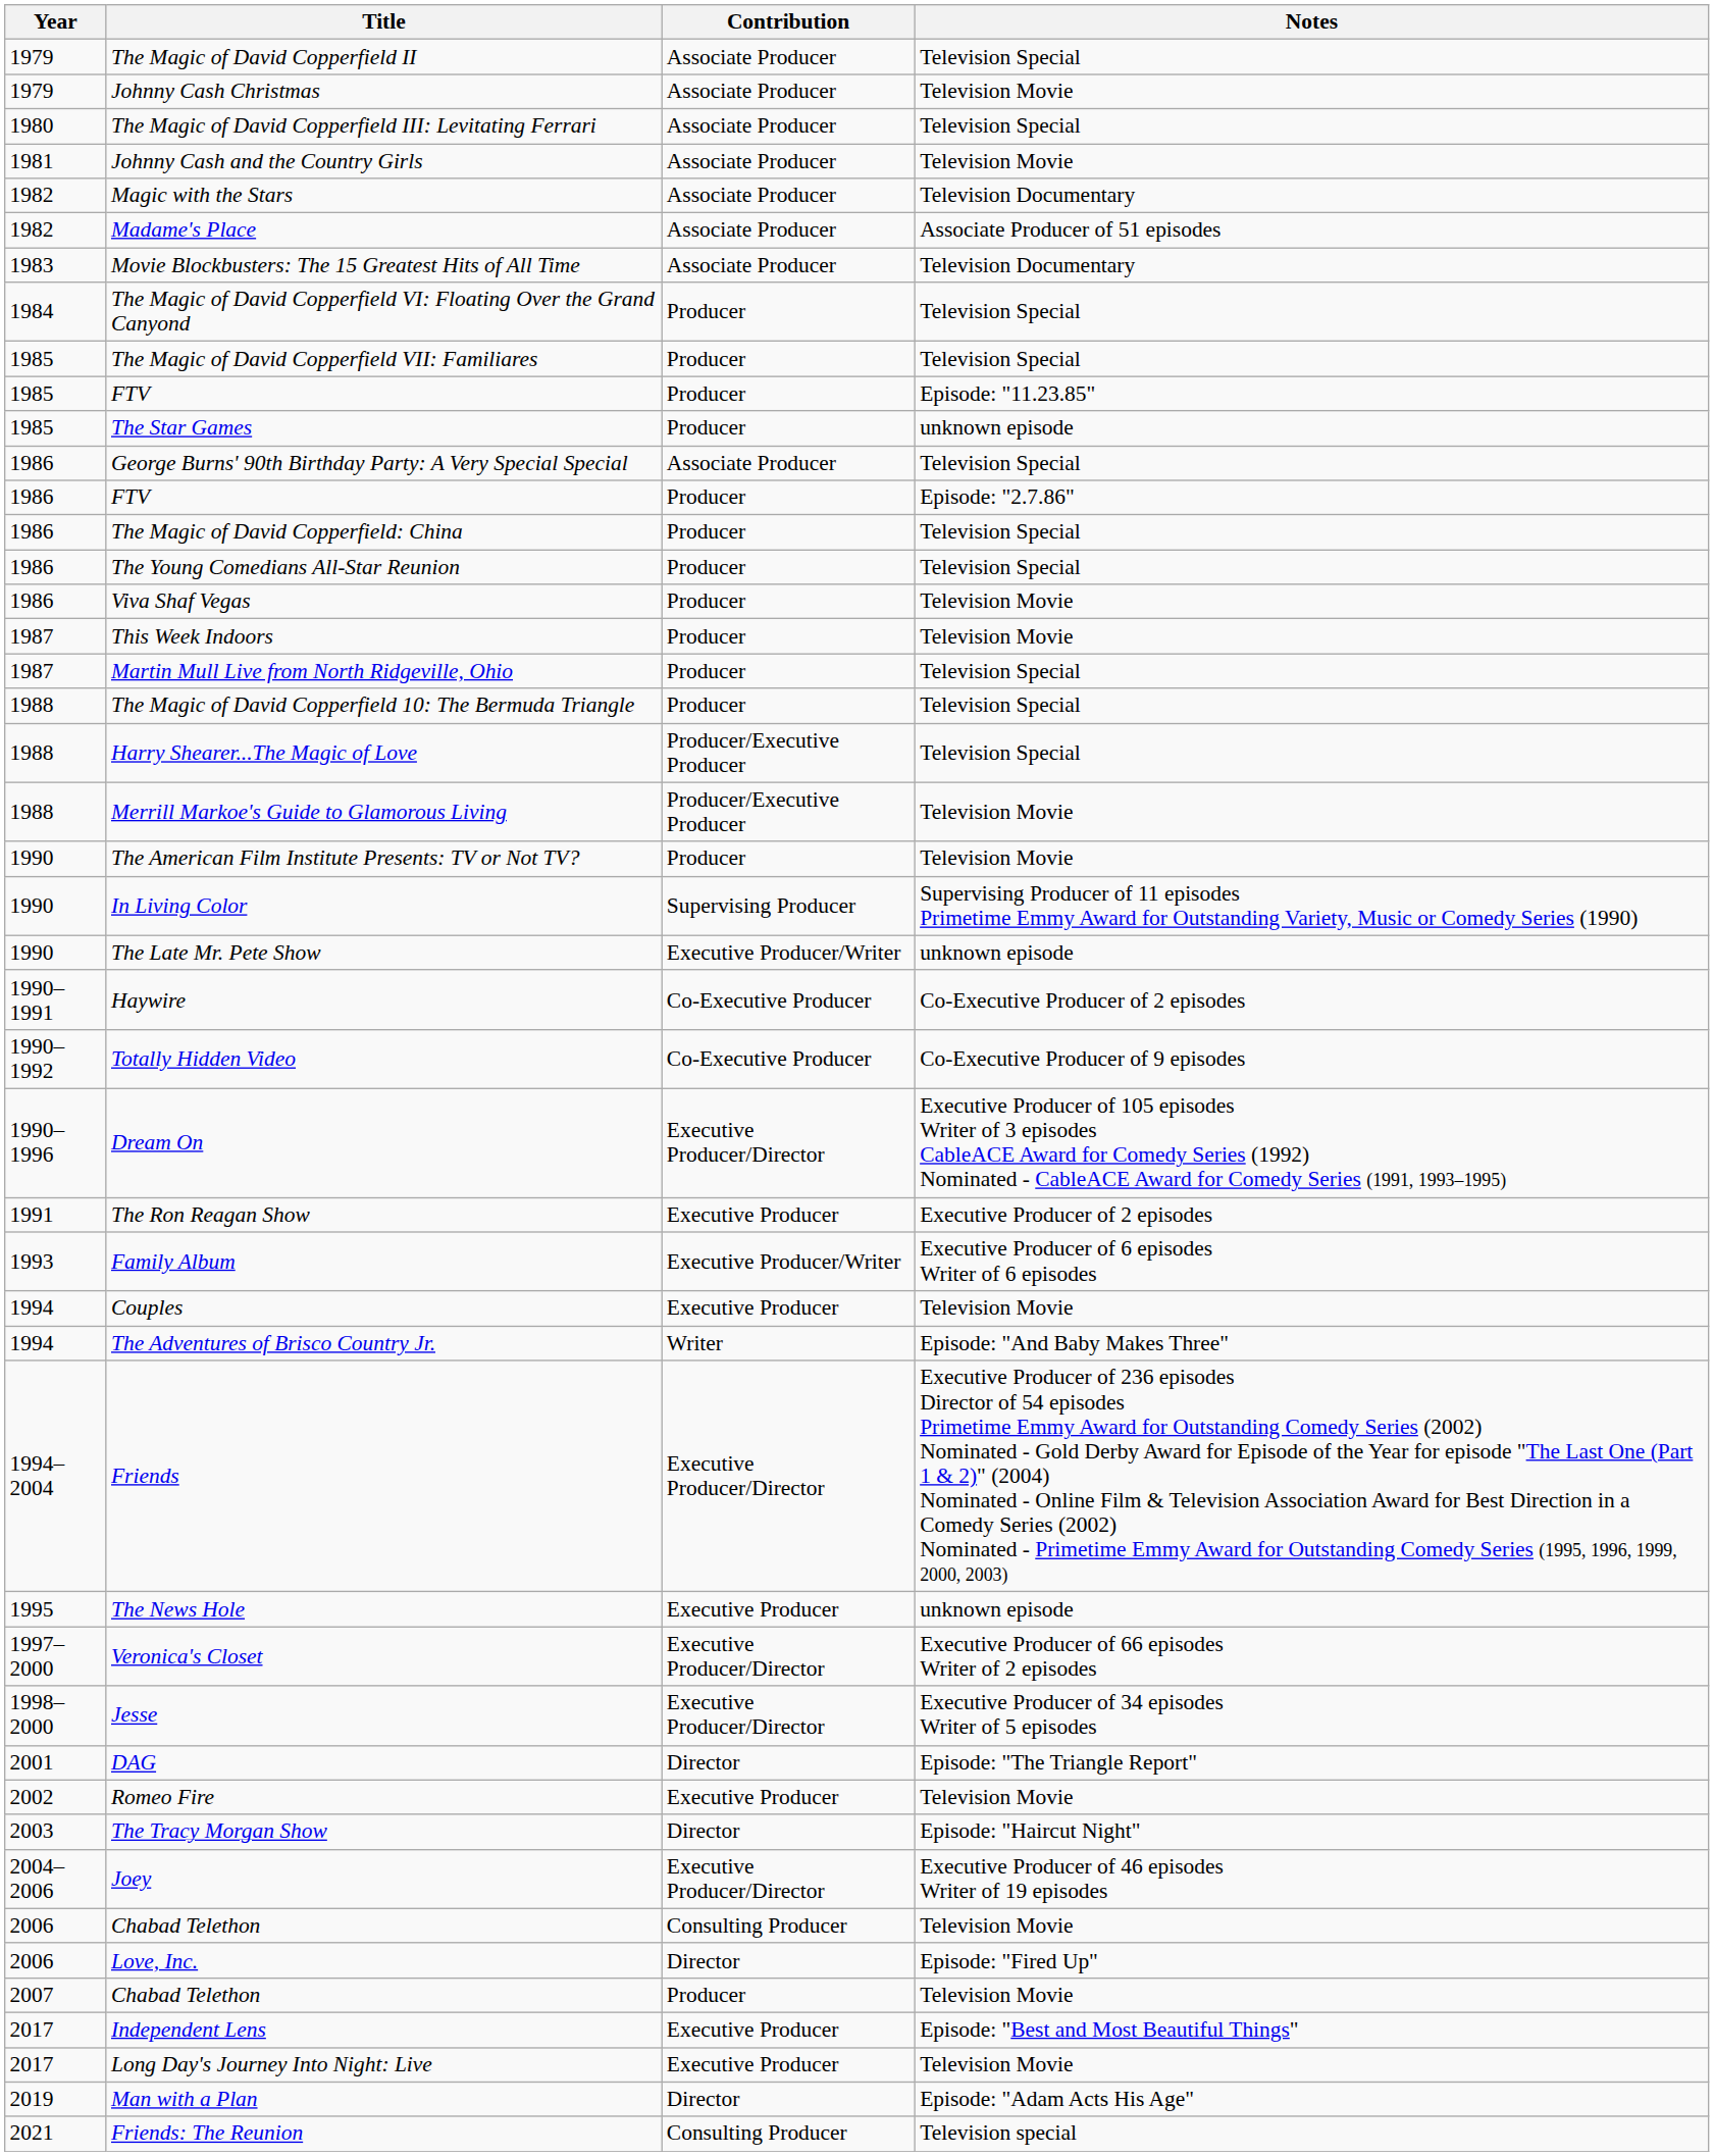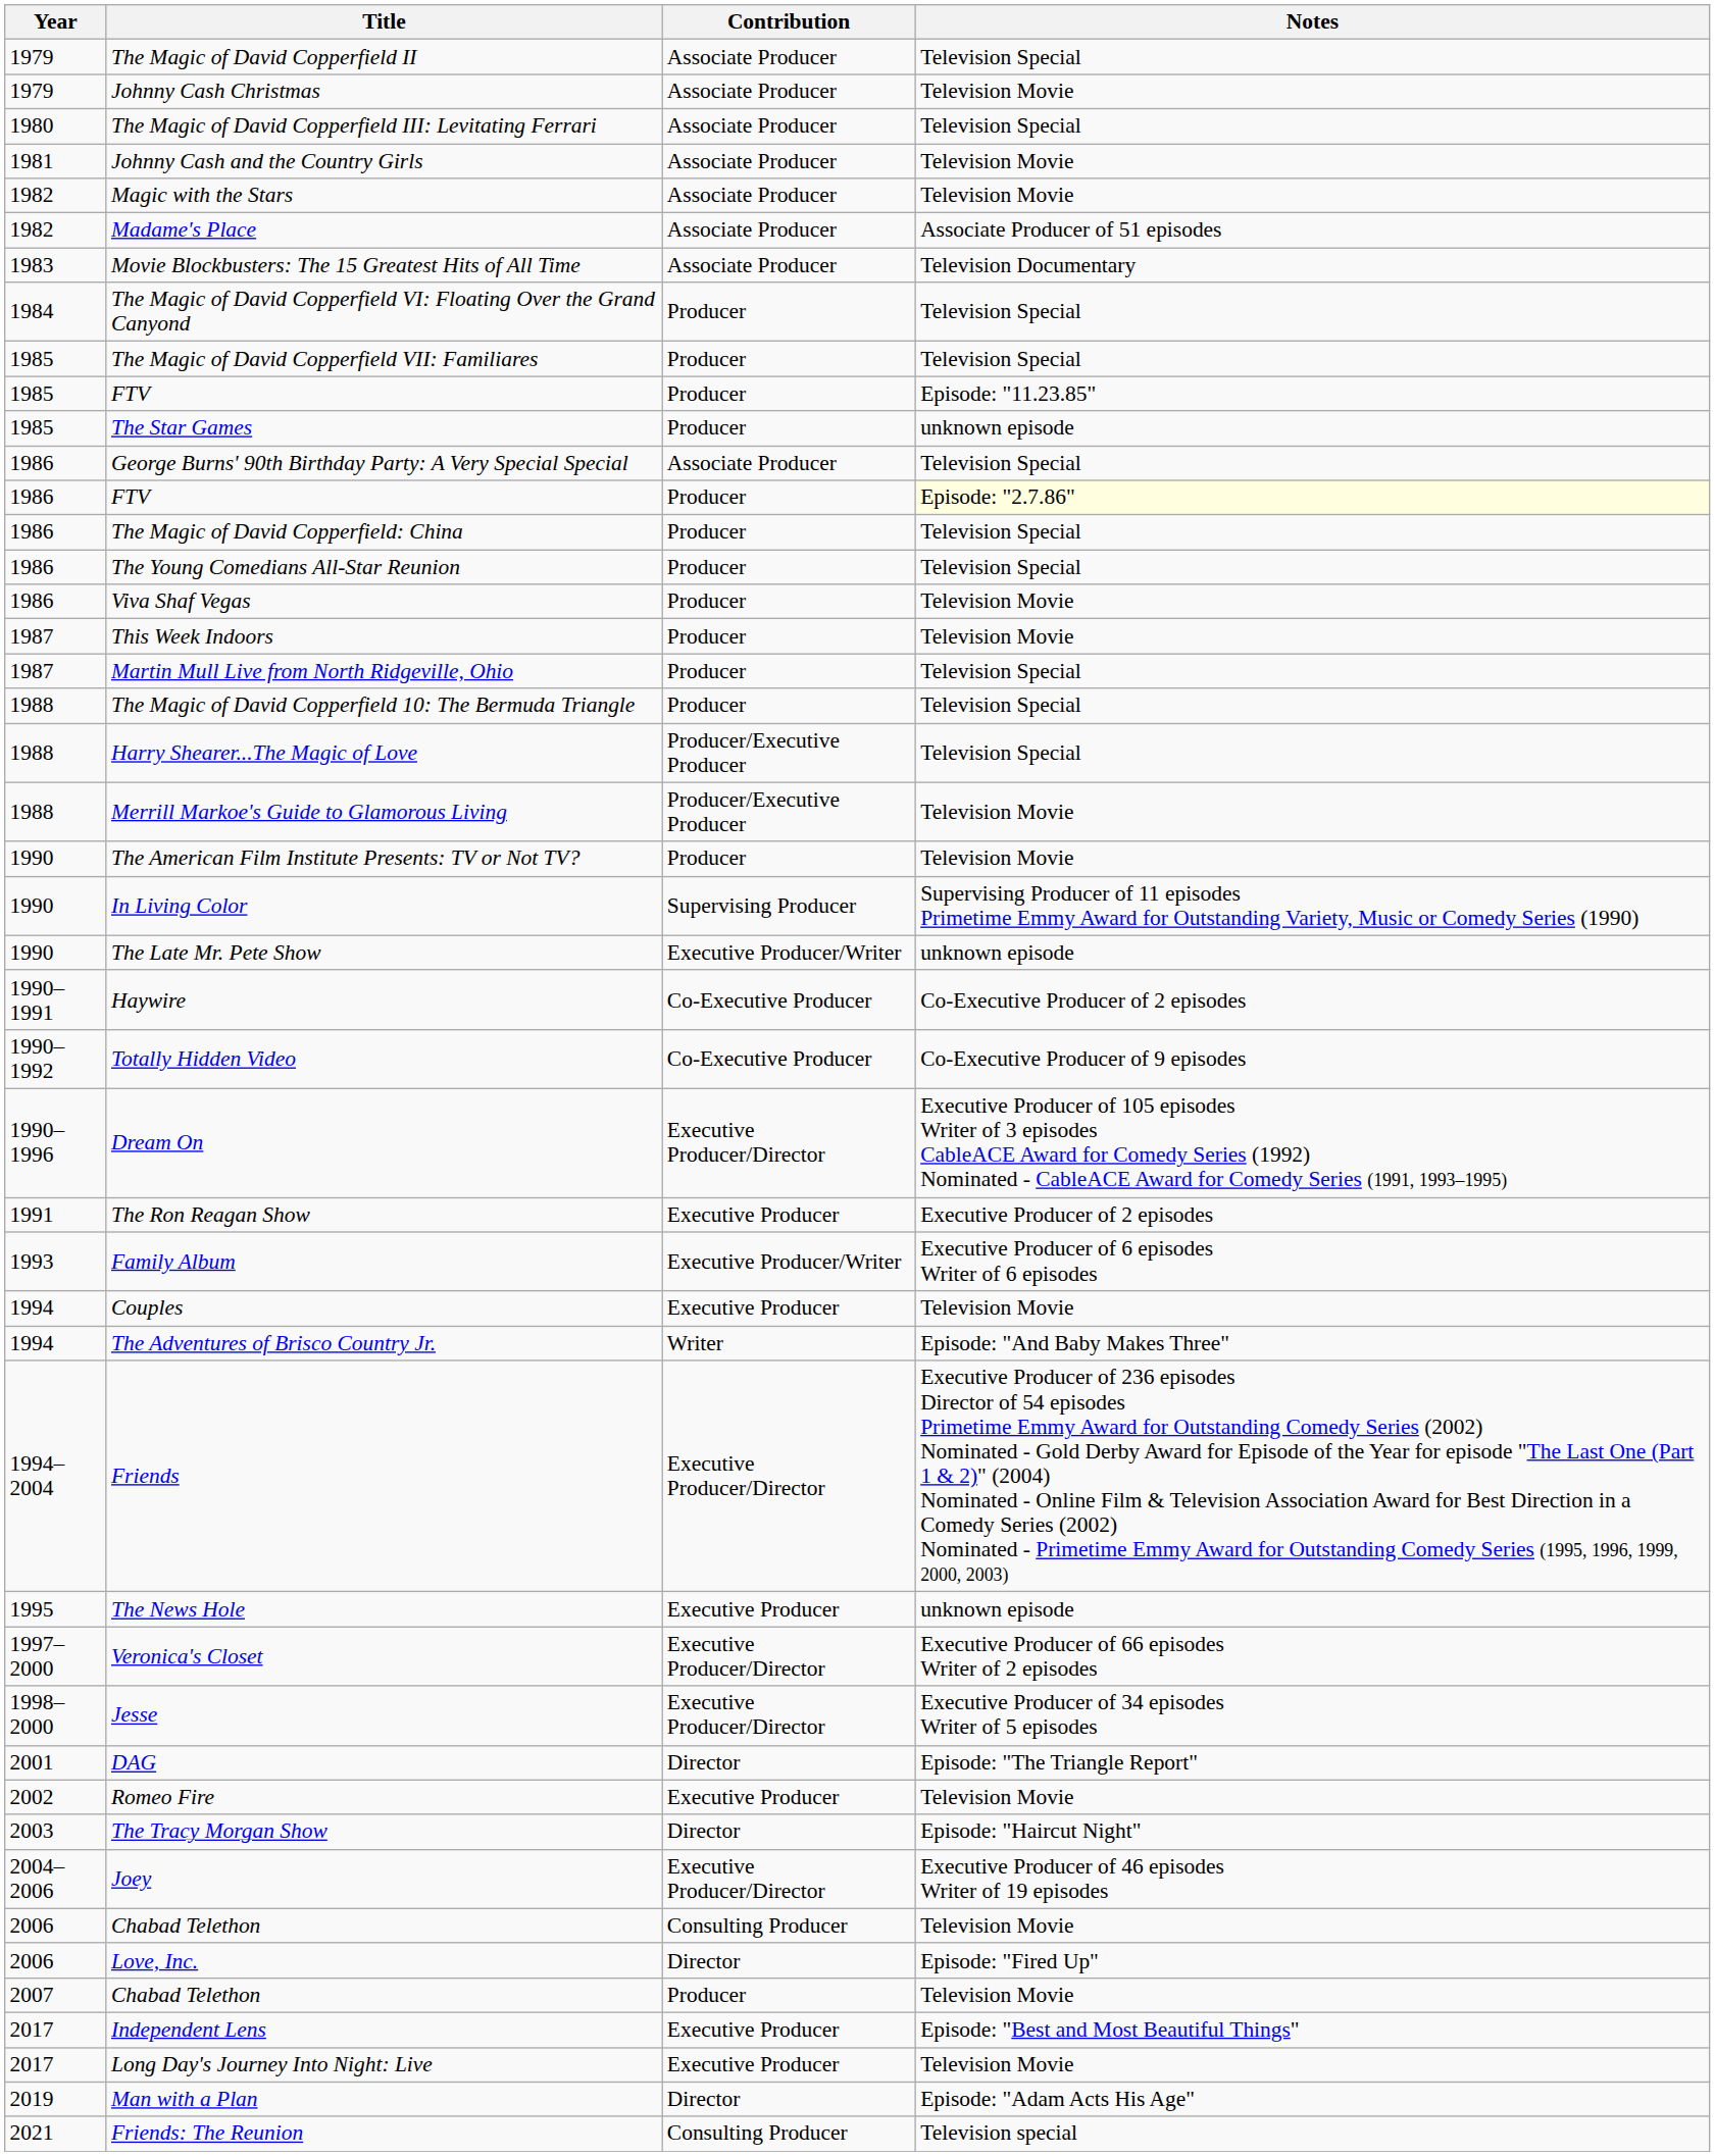 <table class="wikitable">
 <tr>
 <th>Year</th>
 <th>Title</th>
 <th>Contribution</th>
 <th>Notes</th>
 </tr>
 <tr>
 <td>1979</td>
 <td><em>The Magic of David Copperfield II</em></td>
 <td>Associate Producer</td>
 <td>Television Special</td>
 </tr>
 <tr>
 <td>1979</td>
 <td><em>Johnny Cash Christmas</em></td>
 <td>Associate Producer</td>
 <td>Television Movie</td>
 </tr>
 <tr>
 <td>1980</td>
 <td><em>The Magic of David Copperfield III: Levitating Ferrari</em></td>
 <td>Associate Producer</td>
 <td>Television Special</td>
 </tr>
 <tr>
 <td>1981</td>
 <td><em>Johnny Cash and the Country Girls</em></td>
 <td>Associate Producer</td>
 <td>Television Movie</td>
 </tr>
 <tr>
 <td>1982</td>
 <td><em>Magic with the Stars</em></td>
 <td>Associate Producer</td>
-<td>Television Documentary</td>
+<td>Television Movie</td>
 </tr>
 <tr>
 <td>1982</td>
 <td><em><a href='#'>Madame's Place</a></em></td>
 <td>Associate Producer</td>
 <td>Associate Producer of 51 episodes</td>
 </tr>
 <tr>
 <td>1983</td>
 <td><em>Movie Blockbusters: The 15 Greatest Hits of All Time</em></td>
 <td>Associate Producer</td>
 <td>Television Documentary</td>
 </tr>
 <tr>
 <td>1984</td>
 <td><em>The Magic of David Copperfield VI: Floating Over the Grand Canyond</em></td>
 <td>Producer</td>
 <td>Television Special</td>
 </tr>
 <tr>
 <td>1985</td>
 <td><em>The Magic of David Copperfield VII: Familiares</em></td>
 <td>Producer</td>
 <td>Television Special</td>
 </tr>
 <tr>
 <td>1985</td>
 <td><em>FTV</em></td>
 <td>Producer</td>
 <td>Episode: "11.23.85"</td>
 </tr>
 <tr>
 <td>1985</td>
 <td><em><a href='#'>The Star Games</a></em></td>
 <td>Producer</td>
 <td>unknown episode</td>
 </tr>
 <tr>
 <td>1986</td>
 <td><em>George Burns' 90th Birthday Party: A Very Special Special</em></td>
 <td>Associate Producer</td>
 <td>Television Special</td>
 </tr>
 <tr>
 <td>1986</td>
 <td><em>FTV</em></td>
 <td>Producer</td>
-<td>Episode: "2.7.86"</td>
+<td style="background: lightyellow;">Episode: "2.7.86"</td>
 </tr>
 <tr>
 <td>1986</td>
 <td><em>The Magic of David Copperfield: China</em></td>
 <td>Producer</td>
 <td>Television Special</td>
 </tr>
 <tr>
 <td>1986</td>
 <td><em>The Young Comedians All-Star Reunion</em></td>
 <td>Producer</td>
 <td>Television Special</td>
 </tr>
 <tr>
 <td>1986</td>
 <td><em>Viva Shaf Vegas</em></td>
 <td>Producer</td>
 <td>Television Movie</td>
 </tr>
 <tr>
 <td>1987</td>
 <td><em>This Week Indoors</em></td>
 <td>Producer</td>
 <td>Television Movie</td>
 </tr>
 <tr>
 <td>1987</td>
 <td><em><a href='#'>Martin Mull Live from North Ridgeville, Ohio</a></em></td>
 <td>Producer</td>
 <td>Television Special</td>
 </tr>
 <tr>
 <td>1988</td>
 <td><em>The Magic of David Copperfield 10: The Bermuda Triangle</em></td>
 <td>Producer</td>
 <td>Television Special</td>
 </tr>
 <tr>
 <td>1988</td>
 <td><em><a href='#'>Harry Shearer...The Magic of Love</a></em></td>
 <td>Producer/Executive Producer</td>
 <td>Television Special</td>
 </tr>
 <tr>
 <td>1988</td>
 <td><em><a href='#'>Merrill Markoe's Guide to Glamorous Living</a></em></td>
 <td>Producer/Executive Producer</td>
 <td>Television Movie</td>
 </tr>
 <tr>
 <td>1990</td>
 <td><em>The American Film Institute Presents: TV or Not TV?</em></td>
 <td>Producer</td>
 <td>Television Movie</td>
 </tr>
 <tr>
 <td>1990</td>
 <td><em><a href='#'>In Living Color</a></em></td>
 <td>Supervising Producer</td>
 <td>Supervising Producer of 11 episodes<br><a href='#'>Primetime Emmy Award for Outstanding Variety, Music or Comedy Series</a> (1990)</td>
 </tr>
 <tr>
 <td>1990</td>
 <td><em>The Late Mr. Pete Show</em></td>
 <td>Executive Producer/Writer</td>
 <td>unknown episode</td>
 </tr>
 <tr>
 <td>1990–1991</td>
 <td><em>Haywire</em></td>
 <td>Co-Executive Producer</td>
 <td>Co-Executive Producer of 2 episodes</td>
 </tr>
 <tr>
 <td>1990–1992</td>
 <td><em><a href='#'>Totally Hidden Video</a></em></td>
 <td>Co-Executive Producer</td>
 <td>Co-Executive Producer of 9 episodes</td>
 </tr>
 <tr>
 <td>1990–1996</td>
 <td><em><a href='#'>Dream On</a></em></td>
 <td>Executive Producer/Director</td>
 <td>Executive Producer of 105 episodes<br>Writer of 3 episodes<br><a href='#'>CableACE Award for Comedy Series</a> (1992)<br>Nominated - <a href='#'>CableACE Award for Comedy Series</a> <small>(1991, 1993–1995)</small></td>
 </tr>
 <tr>
 <td>1991</td>
 <td><em>The Ron Reagan Show</em></td>
 <td>Executive Producer</td>
 <td>Executive Producer of 2 episodes</td>
 </tr>
 <tr>
 <td>1993</td>
 <td><em><a href='#'>Family Album</a></em></td>
 <td>Executive Producer/Writer</td>
 <td>Executive Producer of 6 episodes<br>Writer of 6 episodes</td>
 </tr>
 <tr>
 <td>1994</td>
 <td><em>Couples</em></td>
 <td>Executive Producer</td>
 <td>Television Movie</td>
 </tr>
 <tr>
 <td>1994</td>
 <td><em><a href='#'>The Adventures of Brisco Country Jr.</a></em></td>
 <td>Writer</td>
 <td>Episode: "And Baby Makes Three"</td>
 </tr>
 <tr>
 <td>1994–2004</td>
 <td><em><a href='#'>Friends</a></em></td>
 <td>Executive Producer/Director</td>
 <td>Executive Producer of 236 episodes<br>Director of 54 episodes<br><a href='#'>Primetime Emmy Award for Outstanding Comedy Series</a> (2002)<br>Nominated - Gold Derby Award for Episode of the Year for episode "<a href='#'>The Last One (Part 1 & 2)</a>" (2004)<br>Nominated - Online Film & Television Association Award for Best Direction in a Comedy Series (2002)<br>Nominated - <a href='#'>Primetime Emmy Award for Outstanding Comedy Series</a> <small>(1995, 1996, 1999, 2000, 2003)</small></td>
 </tr>
 <tr>
 <td>1995</td>
 <td><em><a href='#'>The News Hole</a></em></td>
 <td>Executive Producer</td>
 <td>unknown episode</td>
 </tr>
 <tr>
 <td>1997–2000</td>
 <td><em><a href='#'>Veronica's Closet</a></em></td>
 <td>Executive Producer/Director</td>
 <td>Executive Producer of 66 episodes<br>Writer of 2 episodes</td>
 </tr>
 <tr>
 <td>1998–2000</td>
 <td><em><a href='#'>Jesse</a></em></td>
 <td>Executive Producer/Director</td>
 <td>Executive Producer of 34 episodes<br>Writer of 5 episodes</td>
 </tr>
 <tr>
 <td>2001</td>
 <td><em><a href='#'>DAG</a></em></td>
 <td>Director</td>
 <td>Episode: "The Triangle Report"</td>
 </tr>
 <tr>
 <td>2002</td>
 <td><em>Romeo Fire</em></td>
 <td>Executive Producer</td>
 <td>Television Movie</td>
 </tr>
 <tr>
 <td>2003</td>
 <td><em><a href='#'>The Tracy Morgan Show</a></em></td>
 <td>Director</td>
 <td>Episode: "Haircut Night"</td>
 </tr>
 <tr>
 <td>2004–2006</td>
 <td><em><a href='#'>Joey</a></em></td>
 <td>Executive Producer/Director</td>
 <td>Executive Producer of 46 episodes<br>Writer of 19 episodes</td>
 </tr>
 <tr>
 <td>2006</td>
 <td><em>Chabad Telethon</em></td>
 <td>Consulting Producer</td>
 <td>Television Movie</td>
 </tr>
 <tr>
 <td>2006</td>
 <td><em><a href='#'>Love, Inc.</a></em></td>
 <td>Director</td>
 <td>Episode: "Fired Up"</td>
 </tr>
 <tr>
 <td>2007</td>
 <td><em>Chabad Telethon</em></td>
 <td>Producer</td>
 <td>Television Movie</td>
 </tr>
 <tr>
 <td>2017</td>
 <td><em><a href='#'>Independent Lens</a></em></td>
 <td>Executive Producer</td>
 <td>Episode: "<a href='#'>Best and Most Beautiful Things</a>"</td>
 </tr>
 <tr>
 <td>2017</td>
 <td><em>Long Day's Journey Into Night: Live</em></td>
 <td>Executive Producer</td>
 <td>Television Movie</td>
 </tr>
 <tr>
 <td>2019</td>
 <td><em><a href='#'>Man with a Plan</a></em></td>
 <td>Director</td>
 <td>Episode: "Adam Acts His Age"</td>
 </tr>
 <tr>
 <td>2021</td>
 <td><em><a href='#'>Friends: The Reunion</a></em></td>
 <td>Consulting Producer</td>
 <td>Television special</td>
 </tr>
 </table>
